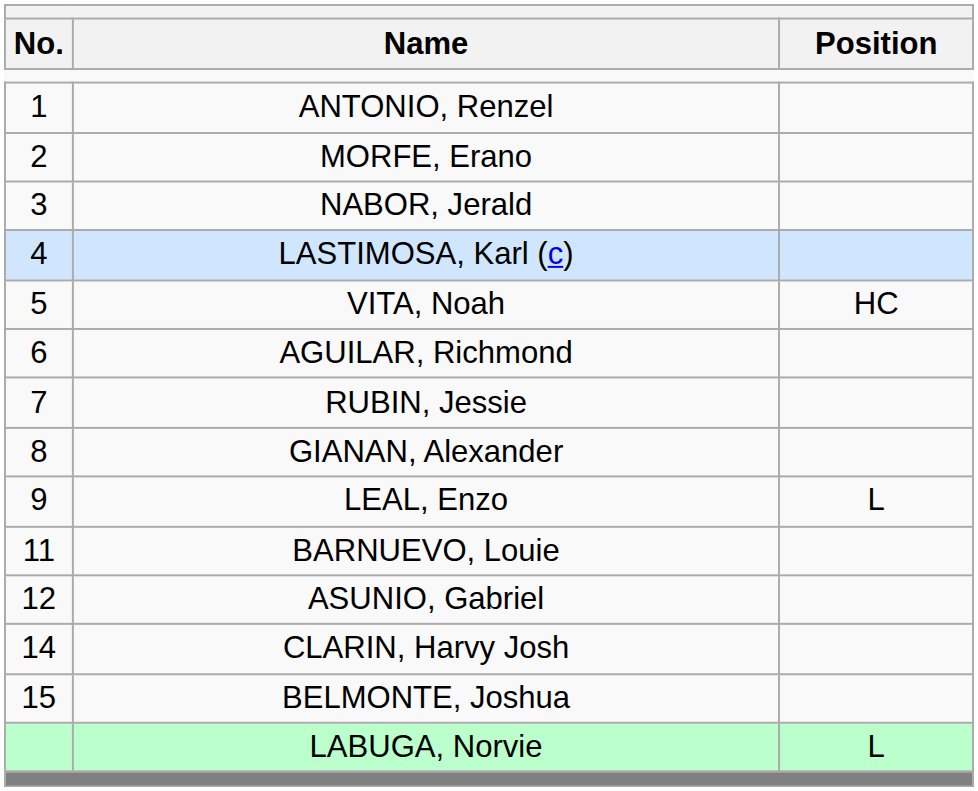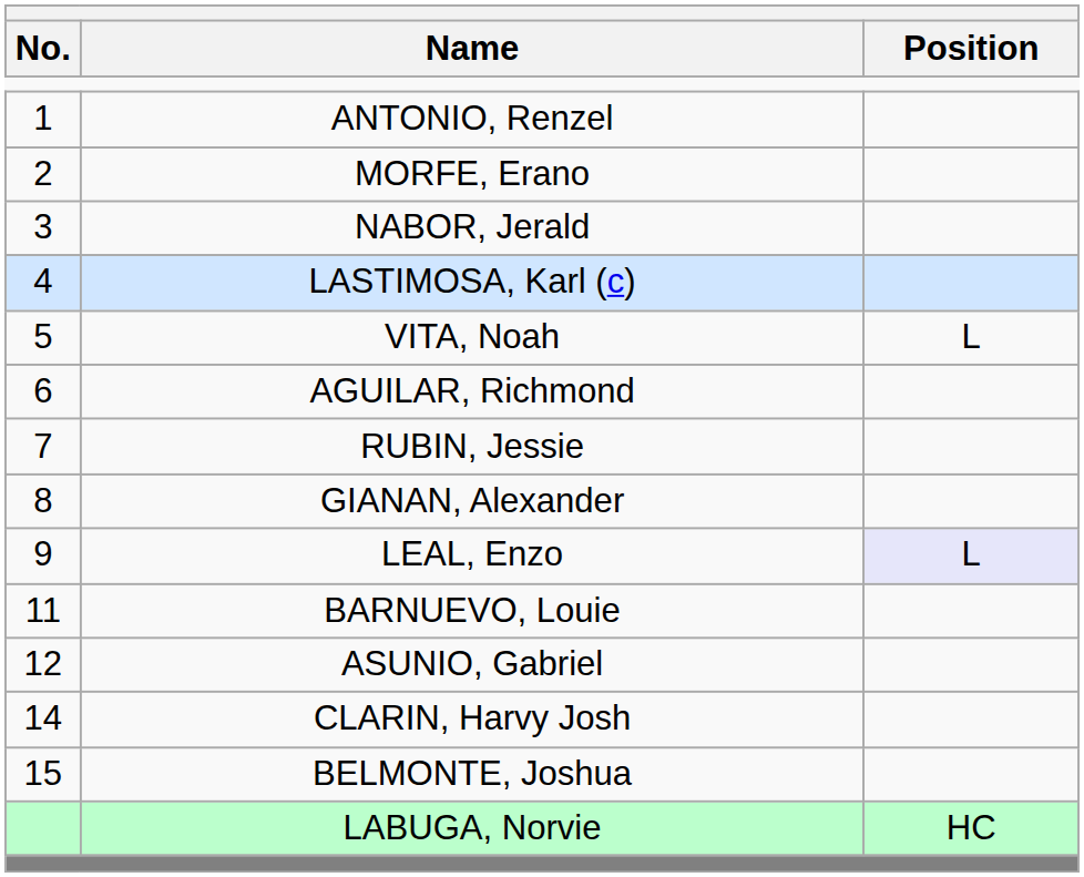 <table class='wikitable mw-collapsible mw-collapsed' style="text-align: center; width: 500px; border: none">
 <tr>
 <th style='text-align: left;' colspan=3></th>
 </tr>
 <tr>
 <th style='width: 7%;'>No.</th>
 <th>Name</th>
 <th style='width: 20%;'>Position</th>
 </tr>
 <tr>
 <td style='border: none;'></td>
 </tr>
 <tr>
 <td>1</td>
 <td>ANTONIO, Renzel</td>
 <td></td>
 </tr>
 <tr>
 <td>2</td>
 <td>MORFE, Erano</td>
 <td></td>
 </tr>
 <tr>
 <td>3</td>
 <td>NABOR, Jerald</td>
 <td></td>
 </tr>
 <tr bgcolor=#D0E6FF>
 <td>4</td>
 <td>LASTIMOSA, Karl (<a href='#'>c</a>)</td>
 <td></td>
 </tr>
 <tr>
 <td>5</td>
 <td>VITA, Noah</td>
-<td>HC</td>
+<td>L</td>
 </tr>
 <tr>
 <td>6</td>
 <td>AGUILAR, Richmond</td>
 <td></td>
 </tr>
 <tr>
 <td>7</td>
 <td>RUBIN, Jessie</td>
 <td></td>
 </tr>
 <tr>
 <td>8</td>
 <td>GIANAN, Alexander</td>
 <td></td>
 </tr>
 <tr>
 <td>9</td>
 <td>LEAL, Enzo</td>
-<td>L</td>
+<td style="background: lavender;">L</td>
 </tr>
 <tr>
 <td>11</td>
 <td>BARNUEVO, Louie</td>
 <td></td>
 </tr>
 <tr>
 <td>12</td>
 <td>ASUNIO, Gabriel</td>
 <td></td>
 </tr>
 <tr>
 <td>14</td>
 <td>CLARIN, Harvy Josh</td>
 <td></td>
 </tr>
 <tr>
 <td>15</td>
 <td>BELMONTE, Joshua</td>
 <td></td>
 </tr>
 <tr bgcolor=#BBFFCC>
 <td></td>
 <td>LABUGA, Norvie</td>
-<td>L</td>
+<td>HC</td>
 </tr>
 <tr>
 <th style='background: grey;' colspan=3></th>
 </tr>
 </table>
